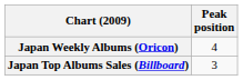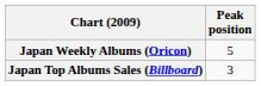 <table class="wikitable sortable plainrowheaders" style="text-align:center;">
 <tr>
 <th scope="col">Chart (2009)</th>
 <th scope="col">Peak<br>position</th>
 </tr>
 <tr>
 <th scope="row">Japan Weekly Albums (<a href='#'>Oricon</a>)</th>
-<td style="text-align:center;">4</td>
+<td style="text-align:center;">5</td>
 </tr>
 <tr>
 <th scope="row">Japan Top Albums Sales (<em><a href='#'>Billboard</a></em>)</th>
 <td style="text-align:center;">3</td>
 </tr>
 </table>
